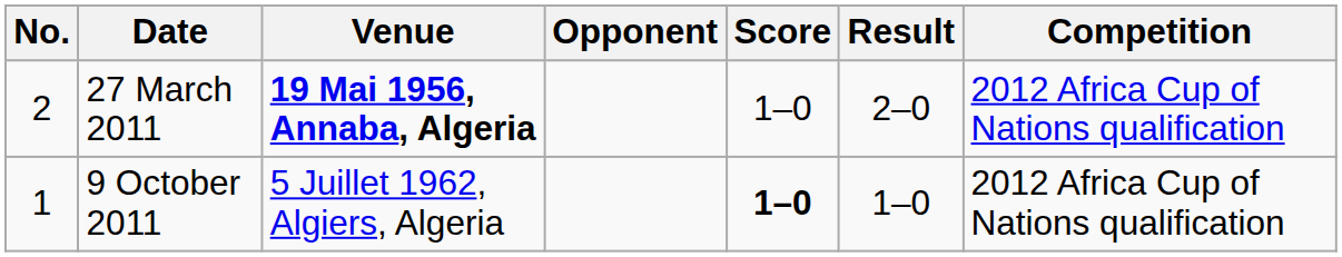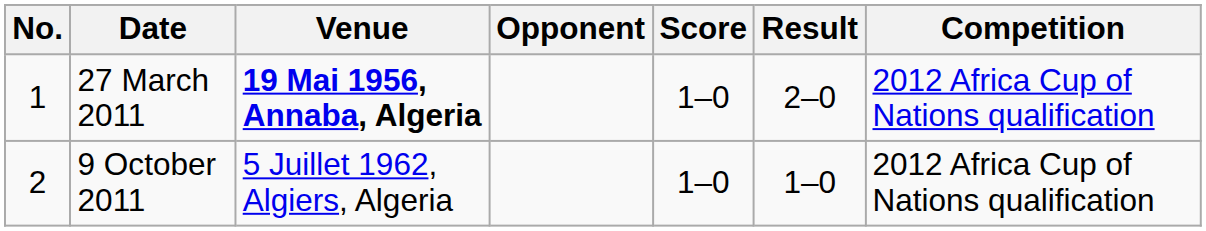 <table class="wikitable sortable">
 <tr>
 <th scope="col">No.</th>
 <th scope="col">Date</th>
 <th scope="col">Venue</th>
 <th scope="col">Opponent</th>
 <th scope="col">Score</th>
 <th scope="col">Result</th>
 <th scope="col">Competition</th>
 </tr>
 <tr>
-<td align="center">2</td>
+<td align="center">1</td>
 <td>27 March 2011</td>
 <td><strong><a href='#'>19 Mai 1956</a>, <a href='#'>Annaba</a>, Algeria</strong></td>
 <td></td>
 <td align="center">1–0</td>
 <td align="center">2–0</td>
 <td><a href='#'>2012 Africa Cup of Nations qualification</a></td>
 </tr>
 <tr>
-<td align="center">1</td>
+<td align="center">2</td>
 <td>9 October 2011</td>
 <td><a href='#'>5 Juillet 1962</a>, <a href='#'>Algiers</a>, Algeria</td>
 <td></td>
-<td align="center"><strong>1–0</strong></td>
+<td align="center">1–0</td>
 <td align="center">1–0</td>
 <td>2012 Africa Cup of Nations qualification</td>
 </tr>
 </table>
